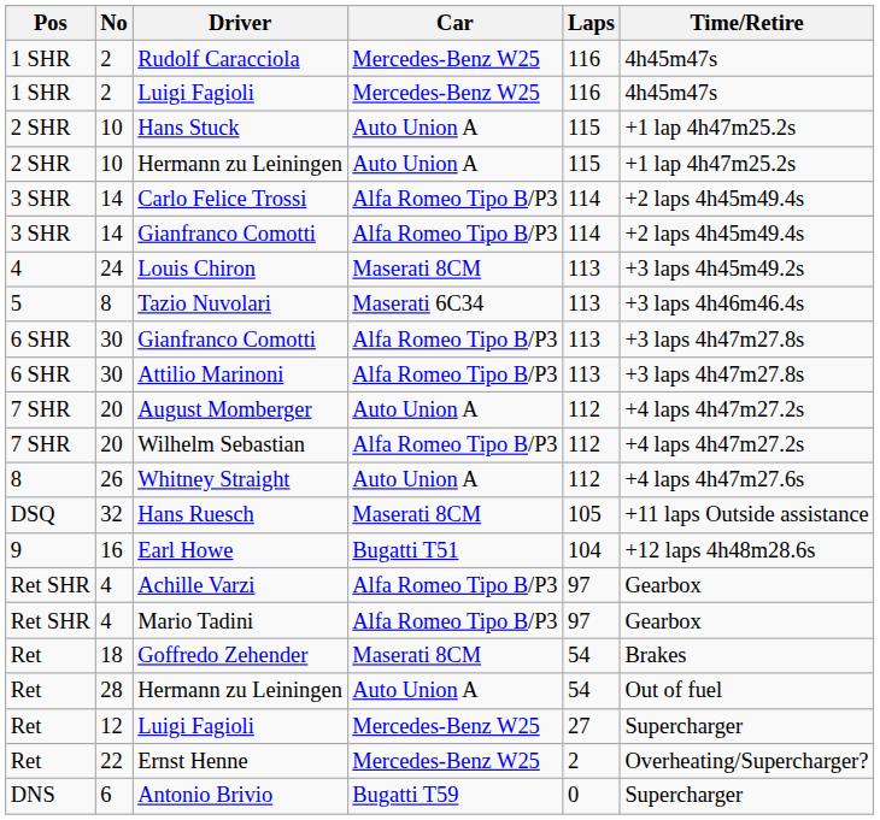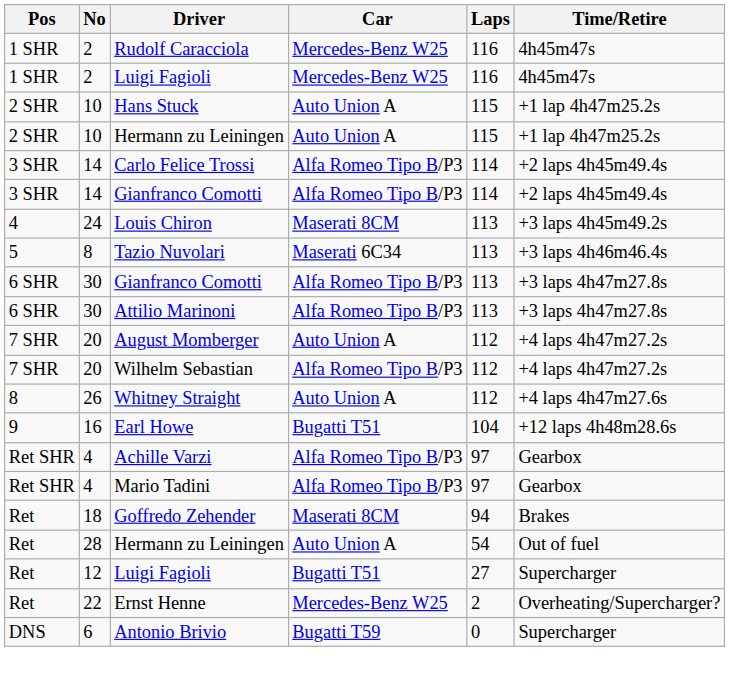 <table class="wikitable">
 <tr>
 <th>Pos</th>
 <th>No</th>
 <th>Driver</th>
 <th>Car</th>
 <th>Laps</th>
 <th>Time/Retire</th>
 </tr>
 <tr>
 <td>1 SHR</td>
 <td>2</td>
 <td> <a href='#'>Rudolf Caracciola</a></td>
 <td><a href='#'>Mercedes-Benz W25</a></td>
 <td>116</td>
 <td>4h45m47s</td>
 </tr>
 <tr>
 <td>1 SHR</td>
 <td>2</td>
 <td> <a href='#'>Luigi Fagioli</a></td>
 <td><a href='#'>Mercedes-Benz W25</a></td>
 <td>116</td>
 <td>4h45m47s</td>
 </tr>
 <tr>
 <td>2 SHR</td>
 <td>10</td>
 <td> <a href='#'>Hans Stuck</a></td>
 <td><a href='#'>Auto Union</a> A</td>
 <td>115</td>
 <td>+1 lap 4h47m25.2s</td>
 </tr>
 <tr>
 <td>2 SHR</td>
 <td>10</td>
 <td> Hermann zu Leiningen</td>
 <td><a href='#'>Auto Union</a> A</td>
 <td>115</td>
 <td>+1 lap 4h47m25.2s</td>
 </tr>
 <tr>
 <td>3 SHR</td>
 <td>14</td>
 <td> <a href='#'>Carlo Felice Trossi</a></td>
 <td><a href='#'>Alfa Romeo Tipo B</a>/P3</td>
 <td>114</td>
 <td>+2 laps 4h45m49.4s</td>
 </tr>
 <tr>
 <td>3 SHR</td>
 <td>14</td>
 <td> <a href='#'>Gianfranco Comotti</a></td>
 <td><a href='#'>Alfa Romeo Tipo B</a>/P3</td>
 <td>114</td>
 <td>+2 laps 4h45m49.4s</td>
 </tr>
 <tr>
 <td>4</td>
 <td>24</td>
 <td> <a href='#'>Louis Chiron</a></td>
 <td><a href='#'>Maserati 8CM</a></td>
 <td>113</td>
 <td>+3 laps 4h45m49.2s</td>
 </tr>
 <tr>
 <td>5</td>
 <td>8</td>
 <td> <a href='#'>Tazio Nuvolari</a></td>
 <td><a href='#'>Maserati</a> 6C34</td>
 <td>113</td>
 <td>+3 laps 4h46m46.4s</td>
 </tr>
 <tr>
 <td>6 SHR</td>
 <td>30</td>
 <td> <a href='#'>Gianfranco Comotti</a></td>
 <td><a href='#'>Alfa Romeo Tipo B</a>/P3</td>
 <td>113</td>
 <td>+3 laps 4h47m27.8s</td>
 </tr>
 <tr>
 <td>6 SHR</td>
 <td>30</td>
 <td> <a href='#'>Attilio Marinoni</a></td>
 <td><a href='#'>Alfa Romeo Tipo B</a>/P3</td>
 <td>113</td>
 <td>+3 laps 4h47m27.8s</td>
 </tr>
 <tr>
 <td>7 SHR</td>
 <td>20</td>
 <td> <a href='#'>August Momberger</a></td>
 <td><a href='#'>Auto Union</a> A</td>
 <td>112</td>
 <td>+4 laps 4h47m27.2s</td>
 </tr>
 <tr>
 <td>7 SHR</td>
 <td>20</td>
 <td> Wilhelm Sebastian</td>
 <td><a href='#'>Alfa Romeo Tipo B</a>/P3</td>
 <td>112</td>
 <td>+4 laps 4h47m27.2s</td>
 </tr>
 <tr>
 <td>8</td>
 <td>26</td>
 <td> <a href='#'>Whitney Straight</a></td>
 <td><a href='#'>Auto Union</a> A</td>
 <td>112</td>
 <td>+4 laps 4h47m27.6s</td>
 </tr>
 <tr>
-<td>DSQ</td>
-<td>32</td>
-<td> <a href='#'>Hans Ruesch</a></td>
-<td><a href='#'>Maserati 8CM</a></td>
-<td>105</td>
-<td>+11 laps Outside assistance</td>
-</tr>
-<tr>
 <td>9</td>
 <td>16</td>
 <td> <a href='#'>Earl Howe</a></td>
 <td><a href='#'>Bugatti T51</a></td>
 <td>104</td>
 <td>+12 laps 4h48m28.6s</td>
 </tr>
 <tr>
 <td>Ret SHR</td>
 <td>4</td>
 <td> <a href='#'>Achille Varzi</a></td>
 <td><a href='#'>Alfa Romeo Tipo B</a>/P3</td>
 <td>97</td>
 <td>Gearbox</td>
 </tr>
 <tr>
 <td>Ret SHR</td>
 <td>4</td>
 <td> Mario Tadini</td>
 <td><a href='#'>Alfa Romeo Tipo B</a>/P3</td>
 <td>97</td>
 <td>Gearbox</td>
 </tr>
 <tr>
 <td>Ret</td>
 <td>18</td>
 <td> <a href='#'>Goffredo Zehender</a></td>
 <td><a href='#'>Maserati 8CM</a></td>
-<td>54</td>
+<td>94</td>
 <td>Brakes</td>
 </tr>
 <tr>
 <td>Ret</td>
 <td>28</td>
 <td> Hermann zu Leiningen</td>
 <td><a href='#'>Auto Union</a> A</td>
 <td>54</td>
 <td>Out of fuel</td>
 </tr>
 <tr>
 <td>Ret</td>
 <td>12</td>
 <td> <a href='#'>Luigi Fagioli</a></td>
-<td><a href='#'>Mercedes-Benz W25</a></td>
+<td><a href='#'>Bugatti T51</a></td>
 <td>27</td>
 <td>Supercharger</td>
 </tr>
 <tr>
 <td>Ret</td>
 <td>22</td>
 <td> Ernst Henne</td>
 <td><a href='#'>Mercedes-Benz W25</a></td>
 <td>2</td>
 <td>Overheating/Supercharger?</td>
 </tr>
 <tr>
 <td>DNS</td>
 <td>6</td>
 <td> <a href='#'>Antonio Brivio</a></td>
 <td><a href='#'>Bugatti T59</a></td>
 <td>0</td>
 <td>Supercharger</td>
 </tr>
 </table>
